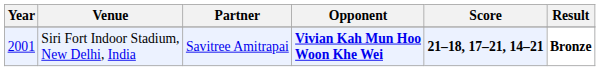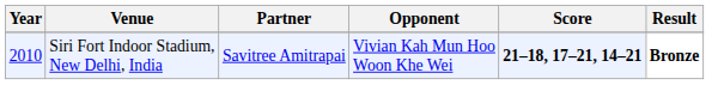 <table class="sortable wikitable" style="font-size: 95%;">
 <tr>
 <th>Year</th>
 <th>Venue</th>
 <th>Partner</th>
 <th>Opponent</th>
 <th>Score</th>
 <th>Result</th>
 </tr>
 <tr>
 </tr>
 <tr style="background:#ECF2FF">
-<td align="center"><a href='#'>2001</a></td>
+<td align="center"><a href='#'>2010</a></td>
 <td align="left">Siri Fort Indoor Stadium,<br><a href='#'>New Delhi</a>, <a href='#'>India</a></td>
 <td align="left"> <a href='#'>Savitree Amitrapai</a></td>
-<td align="left"><strong> <a href='#'>Vivian Kah Mun Hoo</a><br> <a href='#'>Woon Khe Wei</a></strong></td>
+<td align="left"> <a href='#'>Vivian Kah Mun Hoo</a><br> <a href='#'>Woon Khe Wei</a></td>
 <td align="left"><strong>21–18, 17–21, 14–21</strong></td>
 <td style="text-align:left; background:white"> <strong>Bronze</strong></td>
 </tr>
 </table>
